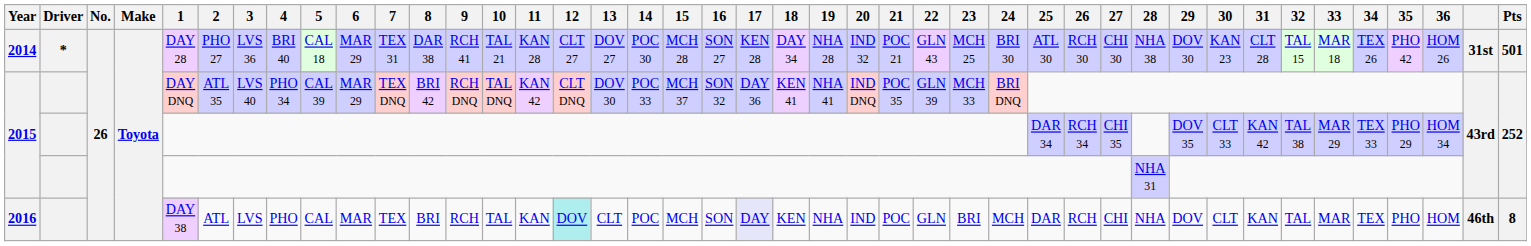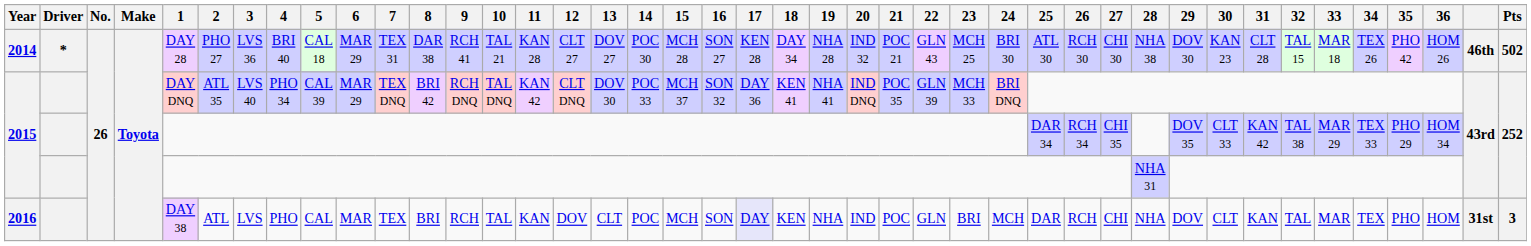 <table class="wikitable" style="text-align:center; font-size:75%">
 <tr>
 <th>Year</th>
 <th>Driver</th>
 <th>No.</th>
 <th>Make</th>
 <th>1</th>
 <th>2</th>
 <th>3</th>
 <th>4</th>
 <th>5</th>
 <th>6</th>
 <th>7</th>
 <th>8</th>
 <th>9</th>
 <th>10</th>
 <th>11</th>
 <th>12</th>
 <th>13</th>
 <th>14</th>
 <th>15</th>
 <th>16</th>
 <th>17</th>
 <th>18</th>
 <th>19</th>
 <th>20</th>
 <th>21</th>
 <th>22</th>
 <th>23</th>
 <th>24</th>
 <th>25</th>
 <th>26</th>
 <th>27</th>
 <th>28</th>
 <th>29</th>
 <th>30</th>
 <th>31</th>
 <th>32</th>
 <th>33</th>
 <th>34</th>
 <th>35</th>
 <th>36</th>
 <th></th>
 <th>Pts</th>
 </tr>
 <tr>
 <th><a href='#'>2014</a></th>
 <th>*</th>
 <th rowspan=5>26</th>
 <th rowspan=5><a href='#'>Toyota</a></th>
 <td style="background:#EFCFFF;"><a href='#'>DAY</a><br><small>28</small></td>
 <td style="background:#CFCFFF;"><a href='#'>PHO</a><br><small>27</small></td>
 <td style="background:#CFCFFF;"><a href='#'>LVS</a><br><small>36</small></td>
 <td style="background:#CFCFFF;"><a href='#'>BRI</a><br><small>40</small></td>
 <td style="background:#DFFFDF;"><a href='#'>CAL</a><br><small>18</small></td>
 <td style="background:#CFCFFF;"><a href='#'>MAR</a><br><small>29</small></td>
 <td style="background:#CFCFFF;"><a href='#'>TEX</a><br><small>31</small></td>
 <td style="background:#CFCFFF;"><a href='#'>DAR</a><br><small>38</small></td>
 <td style="background:#CFCFFF;"><a href='#'>RCH</a><br><small>41</small></td>
 <td style="background:#CFCFFF;"><a href='#'>TAL</a><br><small>21</small></td>
 <td style="background:#CFCFFF;"><a href='#'>KAN</a><br><small>28</small></td>
 <td style="background:#CFCFFF;"><a href='#'>CLT</a><br><small>27</small></td>
 <td style="background:#CFCFFF;"><a href='#'>DOV</a><br><small>27</small></td>
 <td style="background:#CFCFFF;"><a href='#'>POC</a><br><small>30</small></td>
 <td style="background:#CFCFFF;"><a href='#'>MCH</a><br><small>28</small></td>
 <td style="background:#CFCFFF;"><a href='#'>SON</a><br><small>27</small></td>
 <td style="background:#CFCFFF;"><a href='#'>KEN</a><br><small>28</small></td>
 <td style="background:#EFCFFF;"><a href='#'>DAY</a><br><small>34</small></td>
 <td style="background:#CFCFFF;"><a href='#'>NHA</a><br><small>28</small></td>
 <td style="background:#CFCFFF;"><a href='#'>IND</a><br><small>32</small></td>
 <td style="background:#CFCFFF;"><a href='#'>POC</a><br><small>21</small></td>
 <td style="background:#EFCFFF;"><a href='#'>GLN</a><br><small>43</small></td>
 <td style="background:#CFCFFF;"><a href='#'>MCH</a><br><small>25</small></td>
 <td style="background:#CFCFFF;"><a href='#'>BRI</a><br><small>30</small></td>
 <td style="background:#CFCFFF;"><a href='#'>ATL</a><br><small>30</small></td>
 <td style="background:#CFCFFF;"><a href='#'>RCH</a><br><small>30</small></td>
 <td style="background:#CFCFFF;"><a href='#'>CHI</a><br><small>30</small></td>
 <td style="background:#CFCFFF;"><a href='#'>NHA</a><br><small>38</small></td>
 <td style="background:#CFCFFF;"><a href='#'>DOV</a><br><small>30</small></td>
 <td style="background:#CFCFFF;"><a href='#'>KAN</a><br><small>23</small></td>
 <td style="background:#CFCFFF;"><a href='#'>CLT</a><br><small>28</small></td>
 <td style="background:#DFFFDF;"><a href='#'>TAL</a><br><small>15</small></td>
 <td style="background:#DFFFDF;"><a href='#'>MAR</a><br><small>18</small></td>
 <td style="background:#CFCFFF;"><a href='#'>TEX</a><br><small>26</small></td>
 <td style="background:#EFCFFF;"><a href='#'>PHO</a><br><small>42</small></td>
 <td style="background:#CFCFFF;"><a href='#'>HOM</a><br><small>26</small></td>
-<th>31st</th>
-<th>501</th>
+<th>46th</th>
+<th>502</th>
 </tr>
 <tr>
 <th rowspan=3><a href='#'>2015</a></th>
 <th></th>
 <td style="background:#FFCFCF;"><a href='#'>DAY</a><br><small>DNQ</small></td>
 <td style="background:#CFCFFF;"><a href='#'>ATL</a><br><small>35</small></td>
 <td style="background:#CFCFFF;"><a href='#'>LVS</a><br><small>40</small></td>
 <td style="background:#CFCFFF;"><a href='#'>PHO</a><br><small>34</small></td>
 <td style="background:#CFCFFF;"><a href='#'>CAL</a><br><small>39</small></td>
 <td style="background:#CFCFFF;"><a href='#'>MAR</a><br><small>29</small></td>
 <td style="background:#FFCFCF;"><a href='#'>TEX</a><br><small>DNQ</small></td>
 <td style="background:#EFCFFF;"><a href='#'>BRI</a><br><small>42</small></td>
 <td style="background:#FFCFCF;"><a href='#'>RCH</a><br><small>DNQ</small></td>
 <td style="background:#FFCFCF;"><a href='#'>TAL</a><br><small>DNQ</small></td>
 <td style="background:#EFCFFF;"><a href='#'>KAN</a><br><small>42</small></td>
 <td style="background:#FFCFCF;"><a href='#'>CLT</a><br><small>DNQ</small></td>
 <td style="background:#CFCFFF;"><a href='#'>DOV</a><br><small>30</small></td>
 <td style="background:#CFCFFF;"><a href='#'>POC</a><br><small>33</small></td>
 <td style="background:#CFCFFF;"><a href='#'>MCH</a><br><small>37</small></td>
 <td style="background:#CFCFFF;"><a href='#'>SON</a><br><small>32</small></td>
 <td style="background:#CFCFFF;"><a href='#'>DAY</a><br><small>36</small></td>
 <td style="background:#EFCFFF;"><a href='#'>KEN</a><br><small>41</small></td>
 <td style="background:#CFCFFF;"><a href='#'>NHA</a><br><small>41</small></td>
 <td style="background:#FFCFCF;"><a href='#'>IND</a><br><small>DNQ</small></td>
 <td style="background:#CFCFFF;"><a href='#'>POC</a><br><small>35</small></td>
 <td style="background:#CFCFFF;"><a href='#'>GLN</a><br><small>39</small></td>
 <td style="background:#CFCFFF;"><a href='#'>MCH</a><br><small>33</small></td>
 <td style="background:#FFCFCF;"><a href='#'>BRI</a><br><small>DNQ</small></td>
 <td colspan=12></td>
 <th rowspan=3>43rd</th>
 <th rowspan=3>252</th>
 </tr>
 <tr>
 <th></th>
 <td colspan=24></td>
 <td style="background:#CFCFFF;"><a href='#'>DAR</a><br><small>34</small></td>
 <td style="background:#CFCFFF;"><a href='#'>RCH</a><br><small>34</small></td>
 <td style="background:#CFCFFF;"><a href='#'>CHI</a><br><small>35</small></td>
 <td></td>
 <td style="background:#CFCFFF;"><a href='#'>DOV</a><br><small>35</small></td>
 <td style="background:#CFCFFF;"><a href='#'>CLT</a><br><small>33</small></td>
 <td style="background:#CFCFFF;"><a href='#'>KAN</a><br><small>42</small></td>
 <td style="background:#CFCFFF;"><a href='#'>TAL</a><br><small>38</small></td>
 <td style="background:#CFCFFF;"><a href='#'>MAR</a><br><small>29</small></td>
 <td style="background:#CFCFFF;"><a href='#'>TEX</a><br><small>33</small></td>
 <td style="background:#CFCFFF;"><a href='#'>PHO</a><br><small>29</small></td>
 <td style="background:#CFCFFF;"><a href='#'>HOM</a><br><small>34</small></td>
 </tr>
 <tr>
 <th></th>
 <td colspan=27></td>
 <td style="background:#CFCFFF;"><a href='#'>NHA</a><br><small>31</small></td>
 <td colspan=8></td>
 </tr>
 <tr>
 <th><a href='#'>2016</a></th>
 <th></th>
 <td style="background:#EFCFFF;"><a href='#'>DAY</a><br><small>38</small></td>
 <td><a href='#'>ATL</a></td>
 <td><a href='#'>LVS</a></td>
 <td><a href='#'>PHO</a></td>
 <td><a href='#'>CAL</a></td>
 <td><a href='#'>MAR</a></td>
 <td><a href='#'>TEX</a></td>
 <td><a href='#'>BRI</a></td>
 <td><a href='#'>RCH</a></td>
 <td><a href='#'>TAL</a></td>
 <td><a href='#'>KAN</a></td>
-<td style="background: paleturquoise;"><a href='#'>DOV</a></td>
+<td><a href='#'>DOV</a></td>
 <td><a href='#'>CLT</a></td>
 <td><a href='#'>POC</a></td>
 <td><a href='#'>MCH</a></td>
 <td><a href='#'>SON</a></td>
 <td style="background: lavender;"><a href='#'>DAY</a></td>
 <td><a href='#'>KEN</a></td>
 <td><a href='#'>NHA</a></td>
 <td><a href='#'>IND</a></td>
 <td><a href='#'>POC</a></td>
 <td><a href='#'>GLN</a></td>
 <td><a href='#'>BRI</a></td>
 <td><a href='#'>MCH</a></td>
 <td><a href='#'>DAR</a></td>
 <td><a href='#'>RCH</a></td>
 <td><a href='#'>CHI</a></td>
 <td><a href='#'>NHA</a></td>
 <td><a href='#'>DOV</a></td>
 <td><a href='#'>CLT</a></td>
 <td><a href='#'>KAN</a></td>
 <td><a href='#'>TAL</a></td>
 <td><a href='#'>MAR</a></td>
 <td><a href='#'>TEX</a></td>
 <td><a href='#'>PHO</a></td>
 <td><a href='#'>HOM</a></td>
-<th>46th</th>
-<th>8</th>
+<th>31st</th>
+<th>3</th>
 </tr>
 </table>
